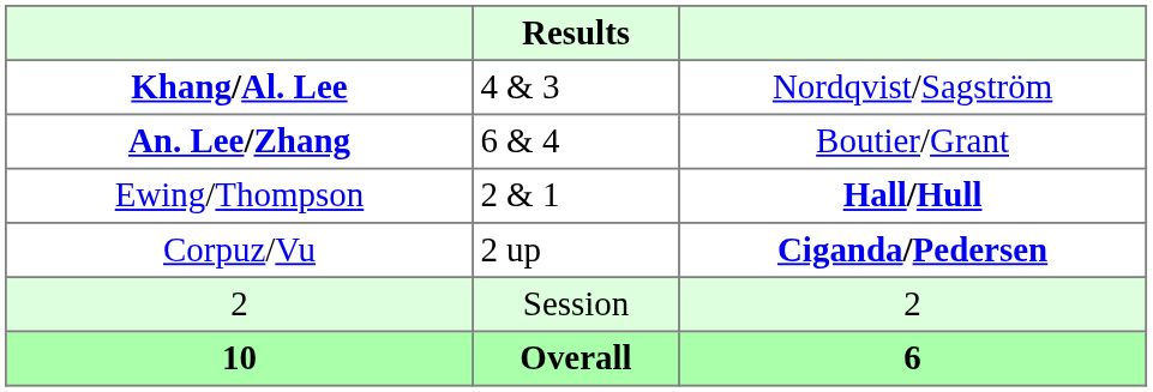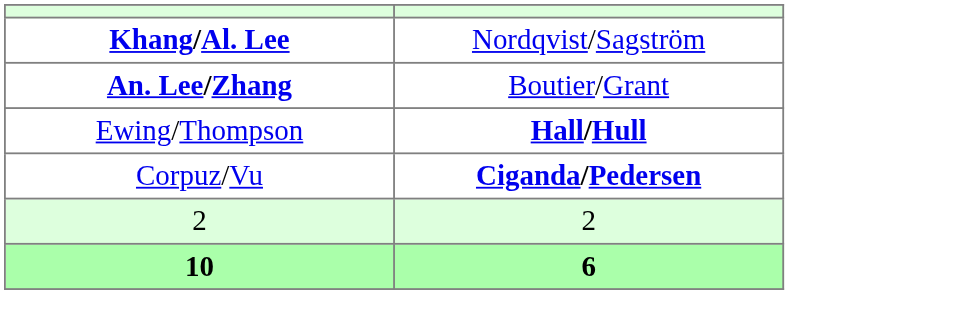 <table border="1" cellpadding="3" style="border-collapse:collapse; text-align:center;">
 <tr style="background:#dfd;">
 <th style="width:13em;"></th>
-<th style="width:5.5em;">Results</th>
 <th style="width:13em;"></th>
 </tr>
 <tr>
 <td><strong><a href='#'>Khang</a>/<a href='#'>Al. Lee</a></strong></td>
-<td align=left> 4 & 3</td>
 <td><a href='#'>Nordqvist</a>/<a href='#'>Sagström</a></td>
 </tr>
 <tr>
 <td><strong><a href='#'>An. Lee</a>/<a href='#'>Zhang</a></strong></td>
-<td align=left> 6 & 4</td>
 <td><a href='#'>Boutier</a>/<a href='#'>Grant</a></td>
 </tr>
 <tr>
 <td><a href='#'>Ewing</a>/<a href='#'>Thompson</a></td>
-<td align=left> 2 & 1</td>
 <td><strong><a href='#'>Hall</a>/<a href='#'>Hull</a></strong></td>
 </tr>
 <tr>
 <td><a href='#'>Corpuz</a>/<a href='#'>Vu</a></td>
-<td align=left> 2 up</td>
 <td><strong><a href='#'>Ciganda</a>/<a href='#'>Pedersen</a></strong></td>
 </tr>
 <tr style="background:#dfd;">
 <td>2</td>
-<td>Session</td>
 <td>2</td>
 </tr>
 <tr style="background:#afa;">
 <th>10</th>
-<th>Overall</th>
 <th>6</th>
 </tr>
 </table>
